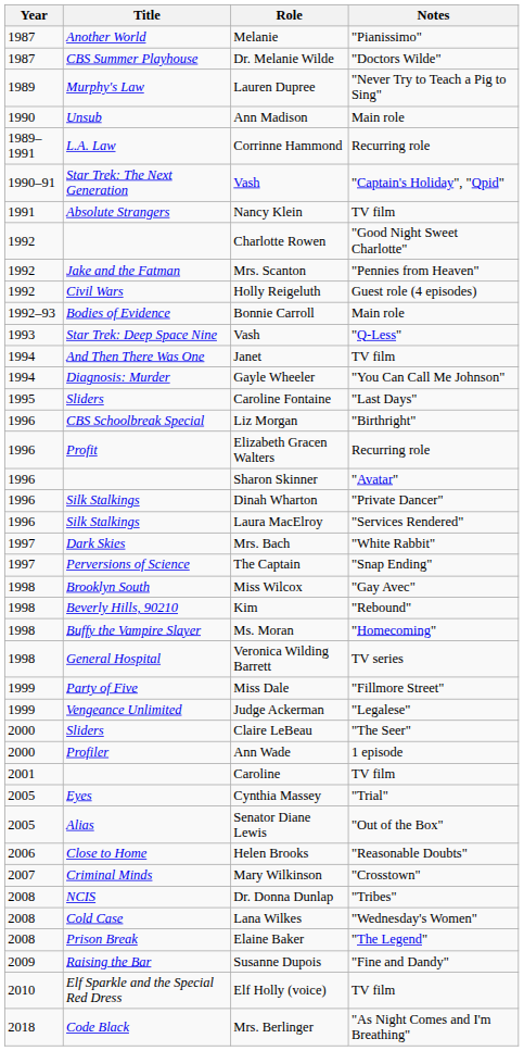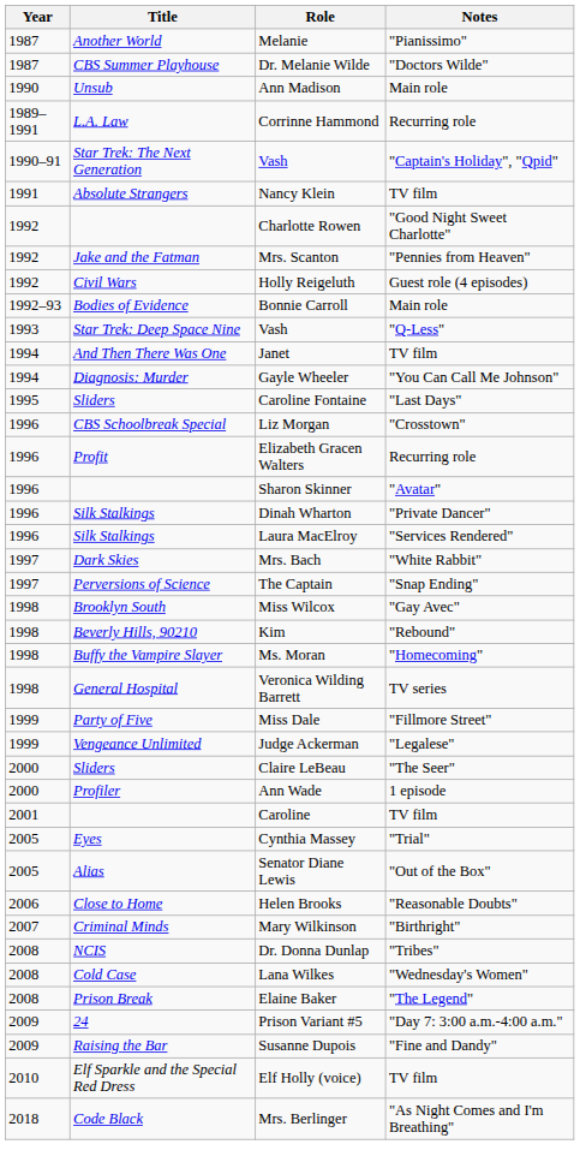 <table class="wikitable sortable">
 <tr>
 <th>Year</th>
 <th>Title</th>
 <th>Role</th>
 <th class="unsortable">Notes</th>
 </tr>
 <tr>
 <td>1987</td>
 <td><em><a href='#'>Another World</a></em></td>
 <td>Melanie</td>
 <td>"Pianissimo"</td>
 </tr>
 <tr>
 <td>1987</td>
 <td><em><a href='#'>CBS Summer Playhouse</a></em></td>
 <td>Dr. Melanie Wilde</td>
 <td>"Doctors Wilde"</td>
-</tr>
-<tr>
-<td>1989</td>
-<td><em><a href='#'>Murphy's Law</a></em></td>
-<td>Lauren Dupree</td>
-<td>"Never Try to Teach a Pig to Sing"</td>
 </tr>
 <tr>
 <td>1990</td>
 <td><em><a href='#'>Unsub</a></em></td>
 <td>Ann Madison</td>
 <td>Main role</td>
 </tr>
 <tr>
 <td>1989–1991</td>
 <td><em><a href='#'>L.A. Law</a></em></td>
 <td>Corrinne Hammond</td>
 <td>Recurring role</td>
 </tr>
 <tr>
 <td>1990–91</td>
 <td><em><a href='#'>Star Trek: The Next Generation</a></em></td>
 <td><a href='#'>Vash</a></td>
 <td>"<a href='#'>Captain's Holiday</a>", "<a href='#'>Qpid</a>"</td>
 </tr>
 <tr>
 <td>1991</td>
 <td><em><a href='#'>Absolute Strangers</a></em></td>
 <td>Nancy Klein</td>
 <td>TV film</td>
 </tr>
 <tr>
 <td>1992</td>
 <td><em></em></td>
 <td>Charlotte Rowen</td>
 <td>"Good Night Sweet Charlotte"</td>
 </tr>
 <tr>
 <td>1992</td>
 <td><em><a href='#'>Jake and the Fatman</a></em></td>
 <td>Mrs. Scanton</td>
 <td>"Pennies from Heaven"</td>
 </tr>
 <tr>
 <td>1992</td>
 <td><em><a href='#'>Civil Wars</a></em></td>
 <td>Holly Reigeluth</td>
 <td>Guest role (4 episodes)</td>
 </tr>
 <tr>
 <td>1992–93</td>
 <td><em><a href='#'>Bodies of Evidence</a></em></td>
 <td>Bonnie Carroll</td>
 <td>Main role</td>
 </tr>
 <tr>
 <td>1993</td>
 <td><em><a href='#'>Star Trek: Deep Space Nine</a></em></td>
 <td>Vash</td>
 <td>"<a href='#'>Q-Less</a>"</td>
 </tr>
 <tr>
 <td>1994</td>
 <td><em><a href='#'>And Then There Was One</a></em></td>
 <td>Janet</td>
 <td>TV film</td>
 </tr>
 <tr>
 <td>1994</td>
 <td><em><a href='#'>Diagnosis: Murder</a></em></td>
 <td>Gayle Wheeler</td>
 <td>"You Can Call Me Johnson"</td>
 </tr>
 <tr>
 <td>1995</td>
 <td><em><a href='#'>Sliders</a></em></td>
 <td>Caroline Fontaine</td>
 <td>"Last Days"</td>
 </tr>
 <tr>
 <td>1996</td>
 <td><em><a href='#'>CBS Schoolbreak Special</a></em></td>
 <td>Liz Morgan</td>
-<td>"Birthright"</td>
+<td>"Crosstown"</td>
 </tr>
 <tr>
 <td>1996</td>
 <td><em><a href='#'>Profit</a></em></td>
 <td>Elizabeth Gracen Walters</td>
 <td>Recurring role</td>
 </tr>
 <tr>
 <td>1996</td>
 <td><em></em></td>
 <td>Sharon Skinner</td>
 <td>"<a href='#'>Avatar</a>"</td>
 </tr>
 <tr>
 <td>1996</td>
 <td><em><a href='#'>Silk Stalkings</a></em></td>
 <td>Dinah Wharton</td>
 <td>"Private Dancer"</td>
 </tr>
 <tr>
 <td>1996</td>
 <td><em><a href='#'>Silk Stalkings</a></em></td>
 <td>Laura MacElroy</td>
 <td>"Services Rendered"</td>
 </tr>
 <tr>
 <td>1997</td>
 <td><em><a href='#'>Dark Skies</a></em></td>
 <td>Mrs. Bach</td>
 <td>"White Rabbit"</td>
 </tr>
 <tr>
 <td>1997</td>
 <td><em><a href='#'>Perversions of Science</a></em></td>
 <td>The Captain</td>
 <td>"Snap Ending"</td>
 </tr>
 <tr>
 <td>1998</td>
 <td><em><a href='#'>Brooklyn South</a></em></td>
 <td>Miss Wilcox</td>
 <td>"Gay Avec"</td>
 </tr>
 <tr>
 <td>1998</td>
 <td><em><a href='#'>Beverly Hills, 90210</a></em></td>
 <td>Kim</td>
 <td>"Rebound"</td>
 </tr>
 <tr>
 <td>1998</td>
 <td><em><a href='#'>Buffy the Vampire Slayer</a></em></td>
 <td>Ms. Moran</td>
 <td>"<a href='#'>Homecoming</a>"</td>
 </tr>
 <tr>
 <td>1998</td>
 <td><em><a href='#'>General Hospital</a></em></td>
 <td>Veronica Wilding Barrett</td>
 <td>TV series</td>
 </tr>
 <tr>
 <td>1999</td>
 <td><em><a href='#'>Party of Five</a></em></td>
 <td>Miss Dale</td>
 <td>"Fillmore Street"</td>
 </tr>
 <tr>
 <td>1999</td>
 <td><em><a href='#'>Vengeance Unlimited</a></em></td>
 <td>Judge Ackerman</td>
 <td>"Legalese"</td>
 </tr>
 <tr>
 <td>2000</td>
 <td><em><a href='#'>Sliders</a></em></td>
 <td>Claire LeBeau</td>
 <td>"The Seer"</td>
 </tr>
 <tr>
 <td>2000</td>
 <td><em><a href='#'>Profiler</a></em></td>
 <td>Ann Wade</td>
 <td>1 episode</td>
 </tr>
 <tr>
 <td>2001</td>
 <td><em></em></td>
 <td>Caroline</td>
 <td>TV film</td>
 </tr>
 <tr>
 <td>2005</td>
 <td><em><a href='#'>Eyes</a></em></td>
 <td>Cynthia Massey</td>
 <td>"Trial"</td>
 </tr>
 <tr>
 <td>2005</td>
 <td><em><a href='#'>Alias</a></em></td>
 <td>Senator Diane Lewis</td>
 <td>"Out of the Box"</td>
 </tr>
 <tr>
 <td>2006</td>
 <td><em><a href='#'>Close to Home</a></em></td>
 <td>Helen Brooks</td>
 <td>"Reasonable Doubts"</td>
 </tr>
 <tr>
 <td>2007</td>
 <td><em><a href='#'>Criminal Minds</a></em></td>
 <td>Mary Wilkinson</td>
-<td>"Crosstown"</td>
+<td>"Birthright"</td>
 </tr>
 <tr>
 <td>2008</td>
 <td><em><a href='#'>NCIS</a></em></td>
 <td>Dr. Donna Dunlap</td>
 <td>"Tribes"</td>
 </tr>
 <tr>
 <td>2008</td>
 <td><em><a href='#'>Cold Case</a></em></td>
 <td>Lana Wilkes</td>
 <td>"Wednesday's Women"</td>
 </tr>
 <tr>
 <td>2008</td>
 <td><em><a href='#'>Prison Break</a></em></td>
 <td>Elaine Baker</td>
 <td>"<a href='#'>The Legend</a>"</td>
 </tr>
 <tr>
 <td>2009</td>
+<td><em><a href='#'>24</a></em></td>
+<td>Prison Variant #5</td>
+<td>"Day 7: 3:00 a.m.-4:00 a.m."</td>
+</tr>
+<tr>
+<td>2009</td>
 <td><em><a href='#'>Raising the Bar</a></em></td>
 <td>Susanne Dupois</td>
 <td>"Fine and Dandy"</td>
 </tr>
 <tr>
 <td>2010</td>
 <td><em>Elf Sparkle and the Special Red Dress</em></td>
 <td>Elf Holly (voice)</td>
 <td>TV film</td>
 </tr>
 <tr>
 <td>2018</td>
 <td><em><a href='#'>Code Black</a></em></td>
 <td>Mrs. Berlinger</td>
 <td>"As Night Comes and I'm Breathing"</td>
 </tr>
 </table>
